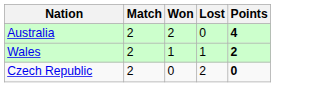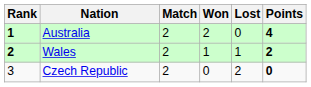 <table class="wikitable">
 <tr>
+<th width=20>Rank</th>
 <th width=150>Nation</th>
 <th width=20>Match</th>
 <th width=20>Won</th>
 <th width=20>Lost</th>
 <th width=20>Points</th>
 </tr>
 <tr bgcolor=ccffcc>
+<td><strong>1</strong></td>
 <td> <a href='#'>Australia</a></td>
 <td>2</td>
 <td>2</td>
 <td>0</td>
 <td><strong>4</strong></td>
 </tr>
 <tr bgcolor=ccffcc>
+<td><strong>2</strong></td>
 <td> <a href='#'>Wales</a></td>
 <td>2</td>
 <td>1</td>
 <td>1</td>
 <td><strong>2</strong></td>
 </tr>
 <tr>
+<td>3</td>
 <td> <a href='#'>Czech Republic</a></td>
 <td>2</td>
 <td>0</td>
 <td>2</td>
 <td><strong>0</strong></td>
 </tr>
 </table>
